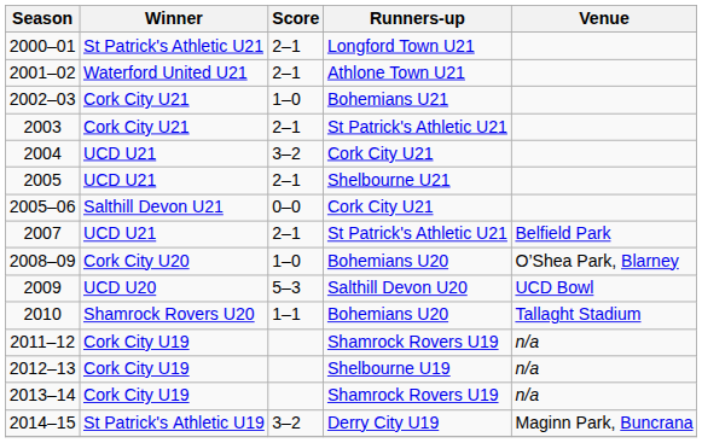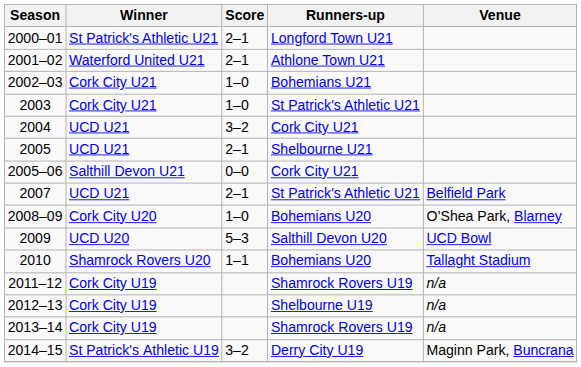 <table class="wikitable collapsible">
 <tr>
 <th>Season</th>
 <th>Winner</th>
 <th>Score</th>
 <th>Runners-up</th>
 <th>Venue</th>
 </tr>
 <tr>
 <td align=center>2000–01</td>
 <td><a href='#'>St Patrick's Athletic U21</a></td>
 <td>2–1</td>
 <td><a href='#'>Longford Town U21</a></td>
 <td></td>
 </tr>
 <tr>
 <td align=center>2001–02</td>
 <td><a href='#'>Waterford United U21</a></td>
 <td>2–1</td>
 <td><a href='#'>Athlone Town U21</a></td>
 <td></td>
 </tr>
 <tr>
 <td align=center>2002–03</td>
 <td><a href='#'>Cork City U21</a></td>
 <td>1–0</td>
 <td><a href='#'>Bohemians U21</a></td>
 <td></td>
 </tr>
 <tr>
 <td align=center>2003</td>
 <td><a href='#'>Cork City U21</a></td>
-<td>2–1</td>
+<td>1–0</td>
 <td><a href='#'>St Patrick's Athletic U21</a></td>
 <td></td>
 </tr>
 <tr>
 <td align=center>2004</td>
 <td><a href='#'>UCD U21</a></td>
 <td>3–2</td>
 <td><a href='#'>Cork City U21</a></td>
 <td></td>
 </tr>
 <tr>
 <td align=center>2005</td>
 <td><a href='#'>UCD U21</a></td>
 <td>2–1</td>
 <td><a href='#'>Shelbourne U21</a></td>
 <td></td>
 </tr>
 <tr>
 <td align=center>2005–06</td>
 <td><a href='#'>Salthill Devon U21</a></td>
 <td>0–0 <em></em></td>
 <td><a href='#'>Cork City U21</a></td>
 <td></td>
 </tr>
 <tr>
 <td align=center>2007</td>
 <td><a href='#'>UCD U21</a></td>
 <td>2–1</td>
 <td><a href='#'>St Patrick's Athletic U21</a></td>
 <td><a href='#'>Belfield Park</a></td>
 </tr>
 <tr>
 <td align=center>2008–09</td>
 <td><a href='#'>Cork City U20</a></td>
 <td>1–0</td>
 <td><a href='#'>Bohemians U20</a></td>
 <td>O’Shea Park, <a href='#'>Blarney</a></td>
 </tr>
 <tr>
 <td align=center>2009</td>
 <td><a href='#'>UCD U20</a></td>
 <td>5–3 </td>
 <td><a href='#'>Salthill Devon U20</a></td>
 <td><a href='#'>UCD Bowl</a></td>
 </tr>
 <tr>
 <td align=center>2010</td>
 <td><a href='#'>Shamrock Rovers U20</a></td>
 <td>1–1 <em></em></td>
 <td><a href='#'>Bohemians U20</a></td>
 <td><a href='#'>Tallaght Stadium</a></td>
 </tr>
 <tr>
 <td align=center>2011–12</td>
 <td><a href='#'>Cork City U19</a></td>
 <td><em></em></td>
 <td><a href='#'>Shamrock Rovers U19</a></td>
 <td><em>n/a</em></td>
 </tr>
 <tr>
 <td align=center>2012–13</td>
 <td><a href='#'>Cork City U19</a></td>
 <td><em></em></td>
 <td><a href='#'>Shelbourne U19</a></td>
 <td><em>n/a</em></td>
 </tr>
 <tr>
 <td align=center>2013–14</td>
 <td><a href='#'>Cork City U19</a></td>
 <td><em></em></td>
 <td><a href='#'>Shamrock Rovers U19</a></td>
 <td><em>n/a</em></td>
 </tr>
 <tr>
 <td align=center>2014–15</td>
 <td><a href='#'>St Patrick's Athletic U19</a></td>
 <td>3–2</td>
 <td><a href='#'>Derry City U19</a></td>
 <td>Maginn Park, <a href='#'>Buncrana</a></td>
 </tr>
 <tr>
 </tr>
 </table>
